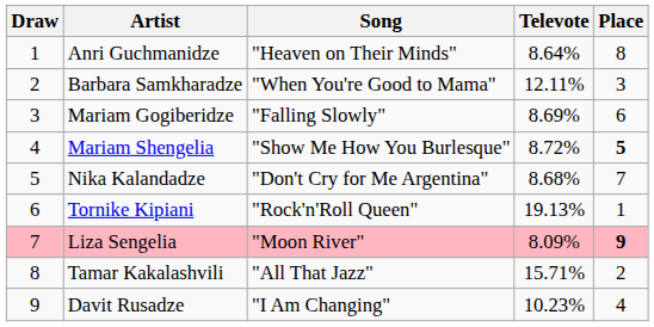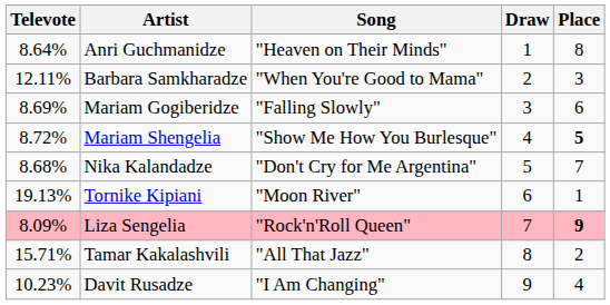 <table class="sortable wikitable" style="margin: 1em auto 1em auto; text-align:center;">
 <tr>
-<th>Draw</th>
+<th>Televote</th>
 <th>Artist</th>
 <th>Song</th>
-<th>Televote</th>
+<th>Draw</th>
 <th>Place</th>
 </tr>
 <tr>
-<td>1</td>
+<td>8.64%</td>
 <td align="left">Anri Guchmanidze</td>
 <td align="left">"Heaven on Their Minds"</td>
-<td>8.64%</td>
+<td>1</td>
 <td>8</td>
 </tr>
 <tr>
-<td>2</td>
+<td>12.11%</td>
 <td align="left">Barbara Samkharadze</td>
 <td align="left">"When You're Good to Mama"</td>
-<td>12.11%</td>
+<td>2</td>
 <td>3</td>
 </tr>
 <tr>
-<td>3</td>
+<td>8.69%</td>
 <td align="left">Mariam Gogiberidze</td>
 <td align="left">"Falling Slowly"</td>
-<td>8.69%</td>
+<td>3</td>
 <td>6</td>
 </tr>
 <tr>
-<td>4</td>
+<td>8.72%</td>
 <td align="left"><a href='#'>Mariam Shengelia</a></td>
 <td align="left">"Show Me How You Burlesque"</td>
-<td>8.72%</td>
+<td>4</td>
 <td><strong>5</strong></td>
 </tr>
 <tr>
-<td>5</td>
+<td>8.68%</td>
 <td align="left">Nika Kalandadze</td>
 <td align="left">"Don't Cry for Me Argentina"</td>
-<td>8.68%</td>
+<td>5</td>
 <td>7</td>
 </tr>
 <tr>
+<td>19.13%</td>
+<td align="left"><a href='#'>Tornike Kipiani</a></td>
+<td align="left">"Moon River"</td>
 <td>6</td>
-<td align="left"><a href='#'>Tornike Kipiani</a></td>
-<td align="left">"Rock'n'Roll Queen"</td>
-<td>19.13%</td>
 <td>1</td>
 </tr>
 <tr style="background:lightpink;">
+<td>8.09%</td>
+<td align="left">Liza Sengelia</td>
+<td align="left">"Rock'n'Roll Queen"</td>
 <td>7</td>
-<td align="left">Liza Sengelia</td>
-<td align="left">"Moon River"</td>
-<td>8.09%</td>
 <td><strong>9</strong></td>
 </tr>
 <tr>
-<td>8</td>
+<td>15.71%</td>
 <td align="left">Tamar Kakalashvili</td>
 <td align="left">"All That Jazz"</td>
-<td>15.71%</td>
+<td>8</td>
 <td>2</td>
 </tr>
 <tr>
-<td>9</td>
+<td>10.23%</td>
 <td align="left">Davit Rusadze</td>
 <td align="left">"I Am Changing"</td>
-<td>10.23%</td>
+<td>9</td>
 <td>4</td>
 </tr>
 </table>
